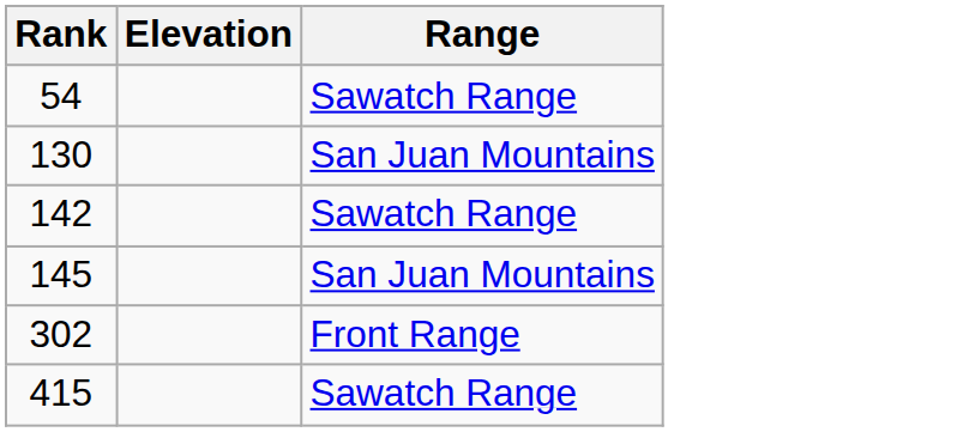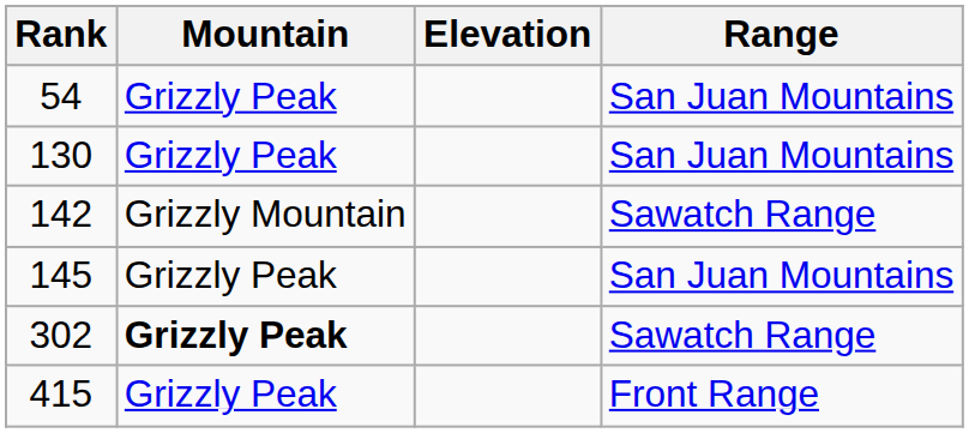 <table class="wikitable">
 <tr>
 <th>Rank</th>
+<th>Mountain</th>
 <th>Elevation</th>
 <th>Range</th>
 </tr>
 <tr>
 <td align=center>54</td>
+<td><a href='#'>Grizzly Peak</a></td>
 <td></td>
-<td><a href='#'>Sawatch Range</a></td>
+<td><a href='#'>San Juan Mountains</a></td>
 </tr>
 <tr>
 <td align=center>130</td>
+<td><a href='#'>Grizzly Peak</a></td>
 <td></td>
 <td><a href='#'>San Juan Mountains</a></td>
 </tr>
 <tr>
 <td align=center>142</td>
+<td>Grizzly Mountain</td>
 <td></td>
 <td><a href='#'>Sawatch Range</a></td>
 </tr>
 <tr>
 <td align=center>145</td>
+<td>Grizzly Peak</td>
 <td></td>
 <td><a href='#'>San Juan Mountains</a></td>
 </tr>
 <tr>
 <td align=center>302</td>
+<td><strong>Grizzly Peak</strong></td>
+<td></td>
+<td><a href='#'>Sawatch Range</a></td>
+</tr>
+<tr>
+<td align=center>415</td>
+<td><a href='#'>Grizzly Peak</a></td>
 <td></td>
 <td><a href='#'>Front Range</a></td>
 </tr>
-<tr>
-<td align=center>415</td>
-<td></td>
-<td><a href='#'>Sawatch Range</a></td>
-</tr>
 </table>
